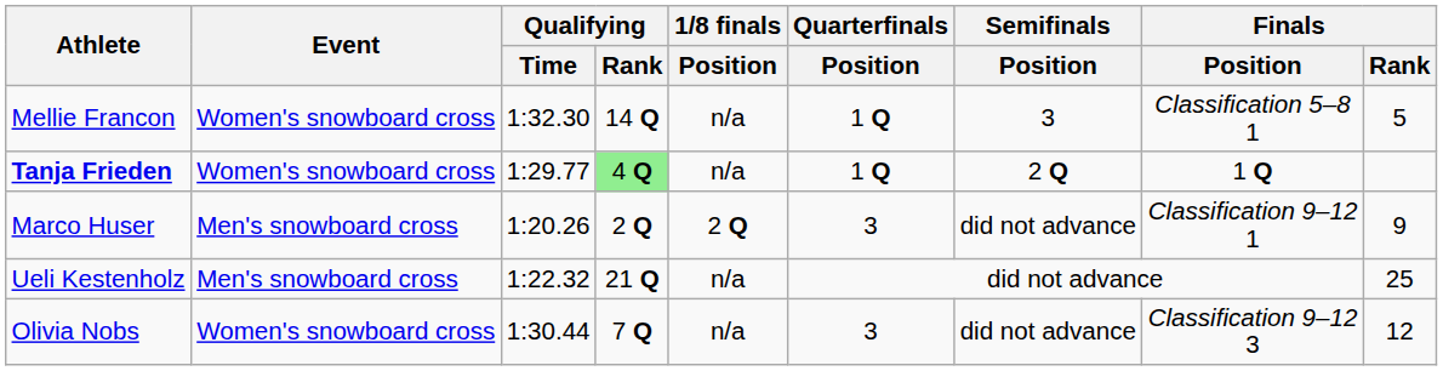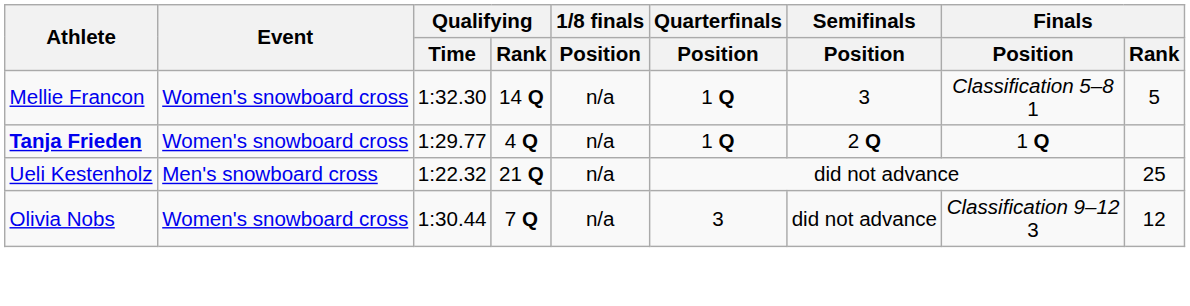 <table class="wikitable" style="font-size:90%">
 <tr>
 <th rowspan="2">Athlete</th>
 <th rowspan="2">Event</th>
 <th colspan="2">Qualifying</th>
 <th>1/8 finals</th>
 <th>Quarterfinals</th>
 <th>Semifinals</th>
 <th colspan=2>Finals</th>
 </tr>
 <tr>
 <th>Time</th>
 <th>Rank</th>
 <th>Position</th>
 <th>Position</th>
 <th>Position</th>
 <th>Position</th>
 <th>Rank</th>
 </tr>
 <tr>
 <td><a href='#'>Mellie Francon</a></td>
 <td><a href='#'>Women's snowboard cross</a></td>
 <td align="center">1:32.30</td>
 <td align="center">14 <strong>Q</strong></td>
 <td align="center">n/a</td>
 <td align="center">1 <strong>Q</strong></td>
 <td align="center">3</td>
 <td align="center"><em>Classification 5–8</em><br>1</td>
 <td align="center">5</td>
 </tr>
 <tr>
 <td><strong><a href='#'>Tanja Frieden</a></strong></td>
 <td><a href='#'>Women's snowboard cross</a></td>
 <td align="center">1:29.77</td>
-<td align="center" style="background: lightgreen;">4 <strong>Q</strong></td>
+<td align="center">4 <strong>Q</strong></td>
 <td align="center">n/a</td>
 <td align="center">1 <strong>Q</strong></td>
 <td align="center">2 <strong>Q</strong></td>
 <td align="center">1 <strong>Q</strong></td>
 <td align="center"></td>
-</tr>
-<tr>
-<td><a href='#'>Marco Huser</a></td>
-<td><a href='#'>Men's snowboard cross</a></td>
-<td align="center">1:20.26</td>
-<td align="center">2 <strong>Q</strong></td>
-<td align="center">2 <strong>Q</strong></td>
-<td align="center">3</td>
-<td align="center">did not advance</td>
-<td align="center"><em>Classification 9–12</em><br>1</td>
-<td align="center">9</td>
 </tr>
 <tr>
 <td><a href='#'>Ueli Kestenholz</a></td>
 <td><a href='#'>Men's snowboard cross</a></td>
 <td align="center">1:22.32</td>
 <td align="center">21 <strong>Q</strong></td>
 <td align="center">n/a</td>
 <td colspan=3 align="center">did not advance</td>
 <td align="center">25</td>
 </tr>
 <tr>
 <td><a href='#'>Olivia Nobs</a></td>
 <td><a href='#'>Women's snowboard cross</a></td>
 <td align="center">1:30.44</td>
 <td align="center">7 <strong>Q</strong></td>
 <td align="center">n/a</td>
 <td align="center">3</td>
 <td align="center">did not advance</td>
 <td align="center"><em>Classification 9–12</em><br>3</td>
 <td align="center">12</td>
 </tr>
 </table>
